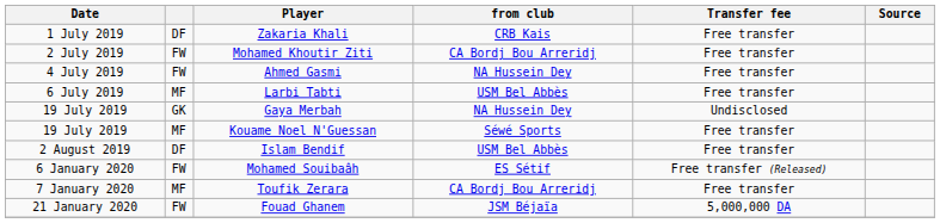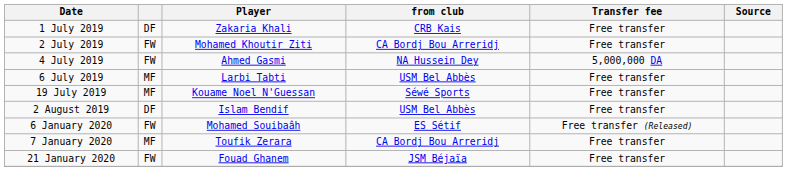 <table class="wikitable sortable" style="width:70%; text-align:center; font-size:85%; text-align:centre;">
 <tr>
 <th>Date</th>
 <th></th>
 <th>Player</th>
 <th>from club</th>
 <th>Transfer fee</th>
 <th>Source</th>
 </tr>
 <tr>
 <td>1 July 2019</td>
 <td>DF</td>
 <td> <a href='#'>Zakaria Khali</a></td>
 <td><a href='#'>CRB Kais</a></td>
 <td>Free transfer</td>
 <td></td>
 </tr>
 <tr>
 <td>2 July 2019</td>
 <td>FW</td>
 <td> <a href='#'>Mohamed Khoutir Ziti</a></td>
 <td><a href='#'>CA Bordj Bou Arreridj</a></td>
 <td>Free transfer</td>
 <td></td>
 </tr>
 <tr>
 <td>4 July 2019</td>
 <td>FW</td>
 <td> <a href='#'>Ahmed Gasmi</a></td>
 <td><a href='#'>NA Hussein Dey</a></td>
-<td>Free transfer</td>
+<td>5,000,000 <a href='#'>DA</a></td>
 <td></td>
 </tr>
 <tr>
 <td>6 July 2019</td>
 <td>MF</td>
 <td> <a href='#'>Larbi Tabti</a></td>
 <td><a href='#'>USM Bel Abbès</a></td>
 <td>Free transfer</td>
-<td></td>
-</tr>
-<tr>
-<td>19 July 2019</td>
-<td>GK</td>
-<td> <a href='#'>Gaya Merbah</a></td>
-<td><a href='#'>NA Hussein Dey</a></td>
-<td>Undisclosed</td>
 <td></td>
 </tr>
 <tr>
 <td>19 July 2019</td>
 <td>MF</td>
 <td> <a href='#'>Kouame Noel N'Guessan</a></td>
 <td> <a href='#'>Séwé Sports</a></td>
 <td>Free transfer</td>
 <td></td>
 </tr>
 <tr>
 <td>2 August 2019</td>
 <td>DF</td>
 <td> <a href='#'>Islam Bendif</a></td>
 <td><a href='#'>USM Bel Abbès</a></td>
 <td>Free transfer</td>
 <td></td>
 </tr>
 <tr>
 <td>6 January 2020</td>
 <td>FW</td>
 <td> <a href='#'>Mohamed Souibaâh</a></td>
 <td><a href='#'>ES Sétif</a></td>
 <td>Free transfer <small><em>(Released)</em></small></td>
 <td></td>
 </tr>
 <tr>
 <td>7 January 2020</td>
 <td>MF</td>
 <td> <a href='#'>Toufik Zerara</a></td>
 <td><a href='#'>CA Bordj Bou Arreridj</a></td>
 <td>Free transfer</td>
 <td></td>
 </tr>
 <tr>
 <td>21 January 2020</td>
 <td>FW</td>
 <td> <a href='#'>Fouad Ghanem</a></td>
 <td><a href='#'>JSM Béjaïa</a></td>
-<td>5,000,000 <a href='#'>DA</a></td>
+<td>Free transfer</td>
 <td></td>
 </tr>
 <tr>
 </tr>
 </table>
